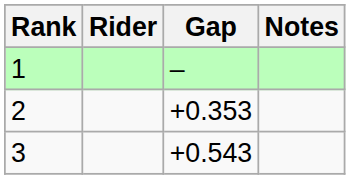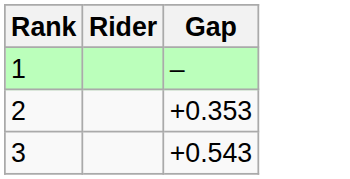 <table class="wikitable" style="font-size:95%" style="text-align:center; width:35em;">
 <tr>
 <th>Rank</th>
 <th>Rider</th>
 <th>Gap</th>
-<th>Notes</th>
 </tr>
 <tr bgcolor=bbffbb>
 <td>1</td>
 <td align=left></td>
 <td>–</td>
-<td></td>
 </tr>
 <tr>
 <td>2</td>
 <td align=left></td>
 <td>+0.353</td>
-<td></td>
 </tr>
 <tr>
 <td>3</td>
 <td align=left></td>
 <td>+0.543</td>
-<td></td>
 </tr>
 </table>
